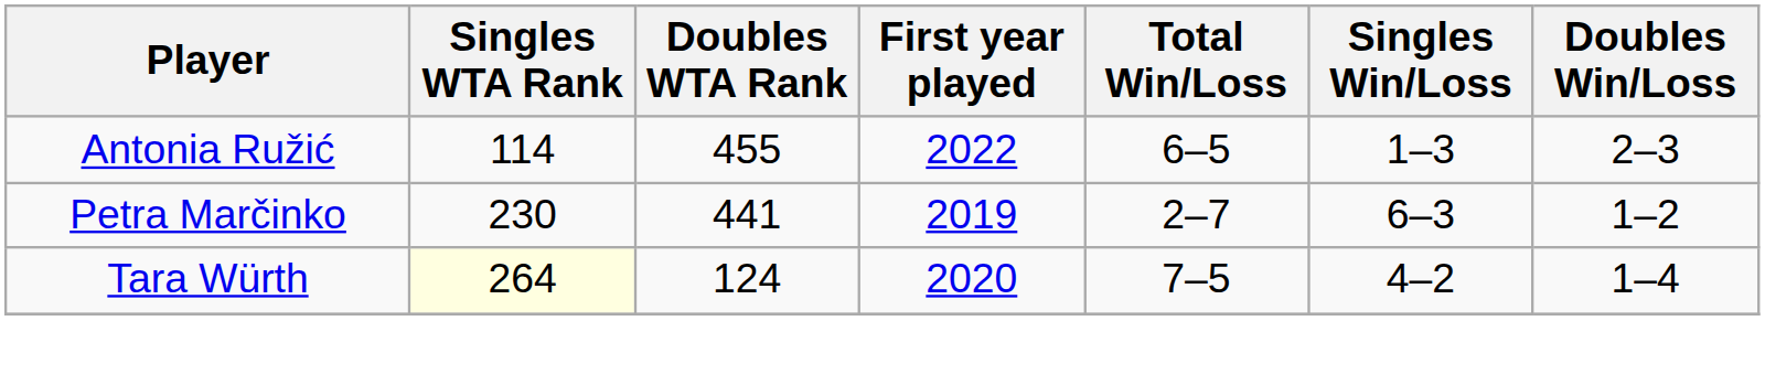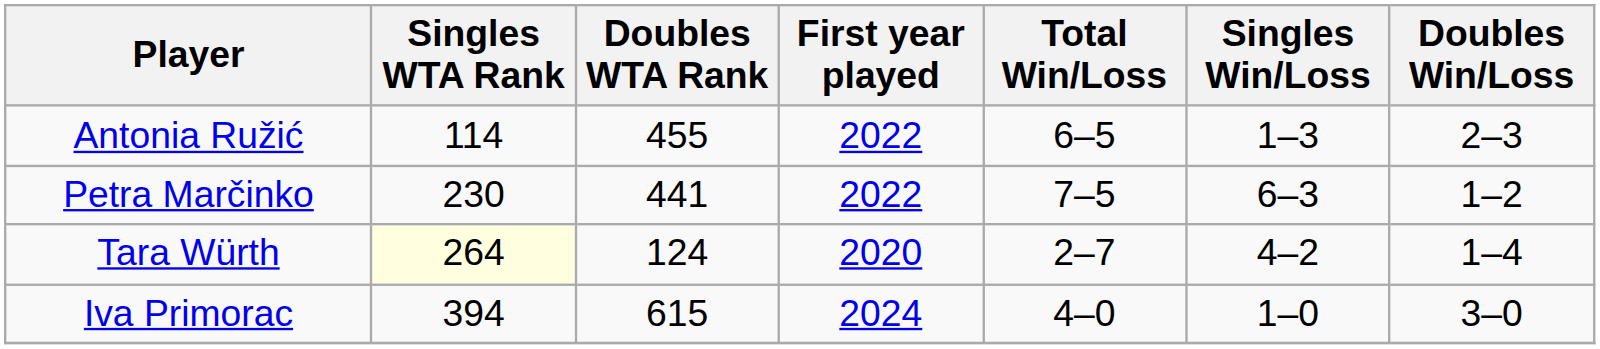 <table class="wikitable">
 <tr>
 <th width=150>Player</th>
 <th width=80>Singles<br>WTA Rank</th>
 <th width=80>Doubles<br>WTA Rank</th>
 <th width=80>First year<br>played</th>
 <th width=80>Total<br>Win/Loss</th>
 <th width=80>Singles<br>Win/Loss</th>
 <th width=80>Doubles<br>Win/Loss</th>
 </tr>
 <tr>
 <td align="center"><a href='#'>Antonia Ružić</a></td>
 <td align="center">114</td>
 <td align="center">455</td>
 <td align="center"><a href='#'>2022</a></td>
 <td align="center">6–5</td>
 <td align="center">1–3</td>
 <td align="center">2–3</td>
 </tr>
 <tr>
 <td align="center"><a href='#'>Petra Marčinko</a></td>
 <td align="center">230</td>
 <td align="center">441</td>
-<td align="center"><a href='#'>2019</a></td>
-<td align="center">2–7</td>
+<td align="center"><a href='#'>2022</a></td>
+<td align="center">7–5</td>
 <td align="center">6–3</td>
 <td align="center">1–2</td>
 </tr>
 <tr>
 <td align="center"><a href='#'>Tara Würth</a></td>
 <td align="center" style="background: lightyellow;">264</td>
 <td align="center">124</td>
 <td align="center"><a href='#'>2020</a></td>
-<td align="center">7–5</td>
+<td align="center">2–7</td>
 <td align="center">4–2</td>
 <td align="center">1–4</td>
 </tr>
 <tr>
+<td align="center"><a href='#'>Iva Primorac</a></td>
+<td align="center">394</td>
+<td align="center">615</td>
+<td align="center"><a href='#'>2024</a></td>
+<td align="center">4–0</td>
+<td align="center">1–0</td>
+<td align="center">3–0</td>
+</tr>
+<tr>
 </tr>
 </table>
